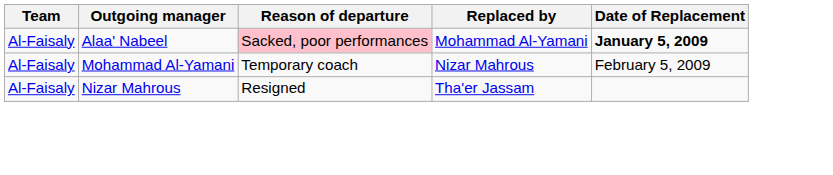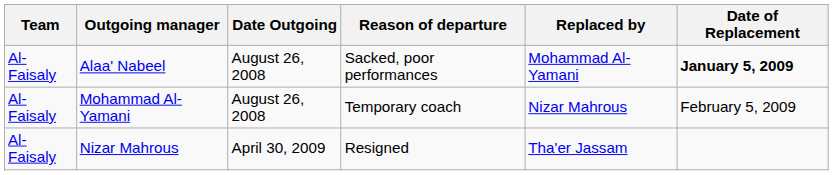 <table class="wikitable">
 <tr>
 <th>Team</th>
 <th>Outgoing manager</th>
+<th>Date Outgoing</th>
 <th>Reason of departure</th>
 <th>Replaced by</th>
 <th>Date of Replacement</th>
 </tr>
 <tr>
 <td><a href='#'>Al-Faisaly</a></td>
 <td> <a href='#'>Alaa' Nabeel</a></td>
-<td style="background: pink;">Sacked, poor performances </td>
+<td>August 26, 2008</td>
+<td>Sacked, poor performances </td>
 <td> <a href='#'>Mohammad Al-Yamani</a></td>
 <td><strong>January 5, 2009</strong></td>
 </tr>
 <tr>
 <td><a href='#'>Al-Faisaly</a></td>
 <td> <a href='#'>Mohammad Al-Yamani</a></td>
+<td>August 26, 2008</td>
 <td>Temporary coach </td>
 <td> <a href='#'>Nizar Mahrous</a></td>
 <td>February 5, 2009</td>
 </tr>
 <tr>
 <td><a href='#'>Al-Faisaly</a></td>
 <td> <a href='#'>Nizar Mahrous</a></td>
+<td>April 30, 2009</td>
 <td>Resigned </td>
 <td> <a href='#'>Tha'er Jassam</a></td>
 <td></td>
 </tr>
 </table>
